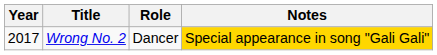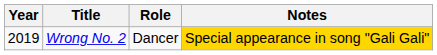 <table class="wikitable sortable plainrowheaders">
 <tr style="text-align:center;">
 <th scope="col">Year</th>
 <th scope="col">Title</th>
 <th scope="col">Role</th>
 <th scope="col">Notes</th>
 </tr>
 <tr>
-<td>2017</td>
+<td>2019</td>
 <td><em><a href='#'>Wrong No. 2</a></em></td>
 <td>Dancer</td>
 <td style="background: gold;">Special appearance in song "Gali Gali"</td>
 </tr>
 </table>
